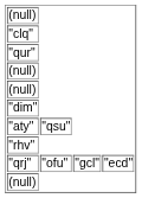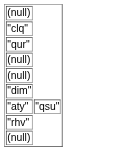 <table border="1">
 <tr>
 <td>(null)</td>
 </tr>
 <tr>
 <td>"clq"</td>
 </tr>
 <tr>
 <td>"qur"</td>
 </tr>
 <tr>
 <td>(null)</td>
 </tr>
 <tr>
 <td>(null)</td>
 </tr>
 <tr>
 <td>"dim"</td>
 </tr>
 <tr>
 <td>"aty"</td>
 <td>"qsu"</td>
 </tr>
 <tr>
 <td>"rhv"</td>
 </tr>
 <tr>
-<td>"qrj"</td>
-<td>"ofu"</td>
-<td>"gcl"</td>
-<td>"ecd"</td>
-</tr>
-<tr>
 <td>(null)</td>
 </tr>
 </table>
